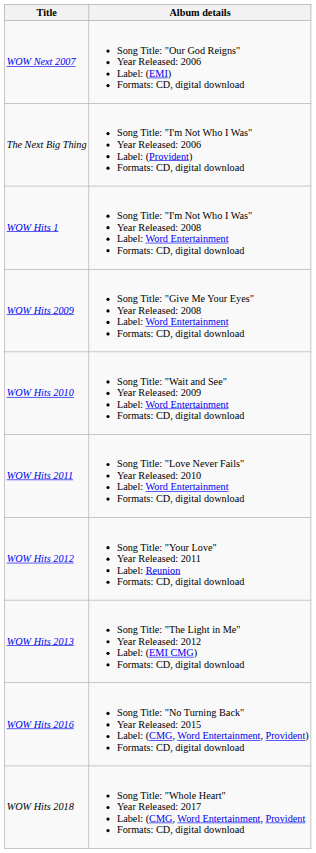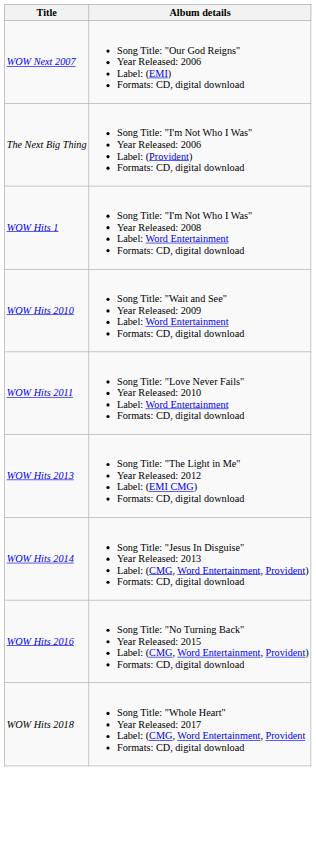 <table class=wikitable>
 <tr style="background:#ccc;">
 <th align="left">Title</th>
 <th align="left">Album details</th>
 </tr>
 <tr>
 <td scope="row"><em><a href='#'>WOW Next 2007</a></em></td>
 <td><br><ul><li>Song Title: "Our God Reigns"</li><li>Year Released: 2006</li><li>Label: (<a href='#'>EMI</a>)</li><li>Formats: CD, digital download</li></ul></td>
 </tr>
 <tr>
 <td scope="row"><em>The Next Big Thing</em></td>
 <td><br><ul><li>Song Title: "I'm Not Who I Was"</li><li>Year Released: 2006</li><li>Label: (<a href='#'>Provident</a>)</li><li>Formats: CD, digital download</li></ul></td>
 </tr>
 <tr>
 <td scope="row"><em><a href='#'>WOW Hits 1</a></em></td>
 <td><br><ul><li>Song Title: "I'm Not Who I Was"</li><li>Year Released: 2008</li><li>Label: <a href='#'>Word Entertainment</a></li><li>Formats: CD, digital download</li></ul></td>
 </tr>
 <tr>
-<td scope="row"><em><a href='#'>WOW Hits 2009</a></em></td>
-<td><br><ul><li>Song Title: "Give Me Your Eyes"</li><li>Year Released: 2008</li><li>Label: <a href='#'>Word Entertainment</a></li><li>Formats: CD, digital download</li></ul></td>
-</tr>
-<tr>
 <td scope="row"><em><a href='#'>WOW Hits 2010</a></em></td>
 <td><br><ul><li>Song Title: "Wait and See"</li><li>Year Released: 2009</li><li>Label: <a href='#'>Word Entertainment</a></li><li>Formats: CD, digital download</li></ul></td>
 </tr>
 <tr>
 <td scope="row"><em><a href='#'>WOW Hits 2011</a></em></td>
 <td><br><ul><li>Song Title: "Love Never Fails"</li><li>Year Released: 2010</li><li>Label: <a href='#'>Word Entertainment</a></li><li>Formats: CD, digital download</li></ul></td>
 </tr>
 <tr>
-<td scope="row"><em><a href='#'>WOW Hits 2012</a></em></td>
-<td><br><ul><li>Song Title: "Your Love"</li><li>Year Released: 2011</li><li>Label: <a href='#'>Reunion</a></li><li>Formats: CD, digital download</li></ul></td>
+<td scope="row"><em><a href='#'>WOW Hits 2013</a></em></td>
+<td><br><ul><li>Song Title: "The Light in Me"</li><li>Year Released: 2012</li><li>Label: (<a href='#'>EMI CMG</a>)</li><li>Formats: CD, digital download</li></ul></td>
 </tr>
 <tr>
-<td scope="row"><em><a href='#'>WOW Hits 2013</a></em></td>
-<td><br><ul><li>Song Title: "The Light in Me"</li><li>Year Released: 2012</li><li>Label: (<a href='#'>EMI CMG</a>)</li><li>Formats: CD, digital download</li></ul></td>
+<td scope="row"><em><a href='#'>WOW Hits 2014</a></em></td>
+<td><br><ul><li>Song Title: "Jesus In Disguise"</li><li>Year Released: 2013</li><li>Label: (<a href='#'>CMG</a>, <a href='#'>Word Entertainment</a>, <a href='#'>Provident</a>)</li><li>Formats: CD, digital download</li></ul></td>
 </tr>
 <tr>
 <td scope="row"><em><a href='#'>WOW Hits 2016</a></em></td>
 <td><br><ul><li>Song Title: "No Turning Back"<br></li><li>Year Released: 2015</li><li>Label: (<a href='#'>CMG</a>, <a href='#'>Word Entertainment</a>, <a href='#'>Provident</a>)</li><li>Formats: CD, digital download</li></ul></td>
 </tr>
 <tr>
 <td scope="row"><em>WOW Hits 2018</em></td>
 <td><br><ul><li>Song Title: "Whole Heart"</li><li>Year Released: 2017</li><li>Label: (<a href='#'>CMG</a>, <a href='#'>Word Entertainment</a>, <a href='#'>Provident</a></li><li>Formats: CD, digital download</li></ul></td>
 </tr>
 </table>
